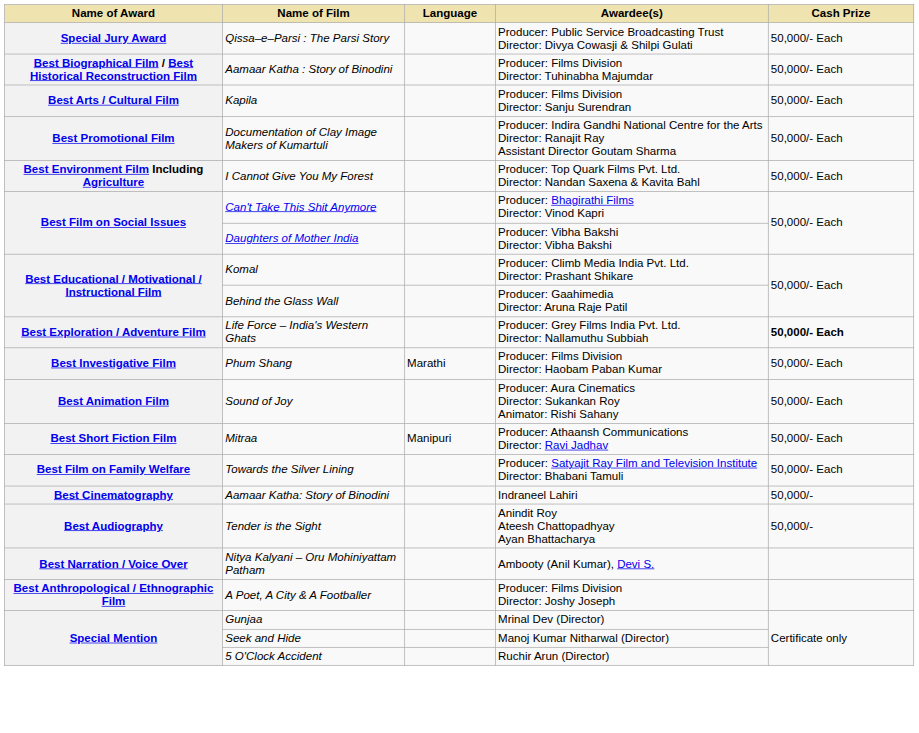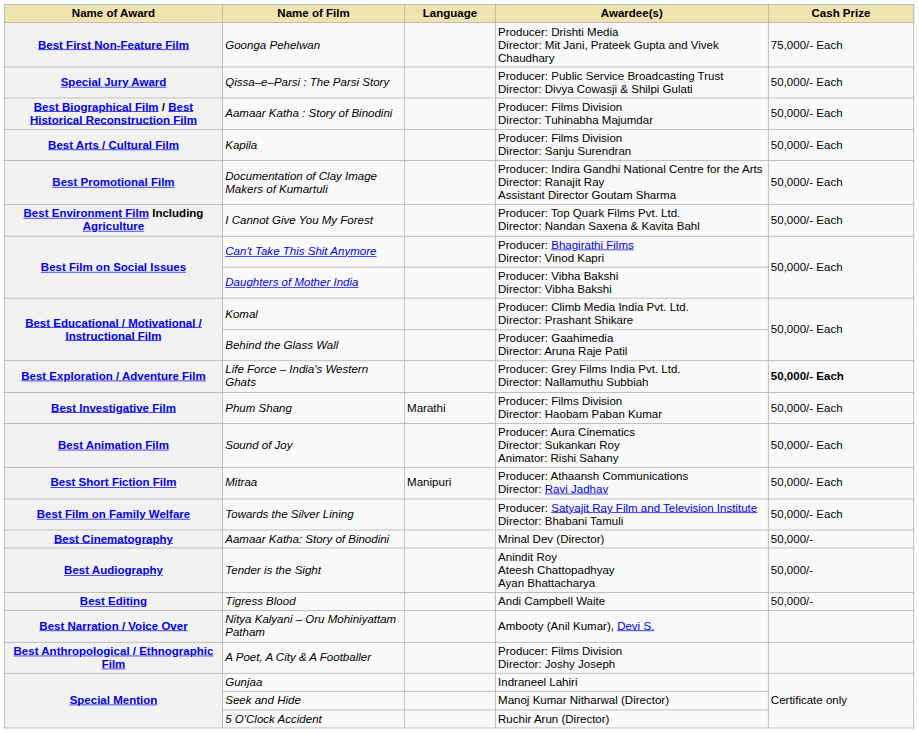 <table class="wikitable plainrowheaders" style="width:100%;">
 <tr>
 <th style="background-color:#EFE4B0;width:24%;">Name of Award</th>
 <th style="background-color:#EFE4B0;width:20%;">Name of Film</th>
 <th style="background-color:#EFE4B0;width:10%;">Language</th>
 <th style="background-color:#EFE4B0;width:30%;">Awardee(s)</th>
 <th style="background-color:#EFE4B0;width:16%;">Cash Prize</th>
+</tr>
+<tr>
+<th scope="row"><a href='#'>Best First Non-Feature Film</a></th>
+<td><em>Goonga Pehelwan</em></td>
+<td></td>
+<td>Producer: Drishti Media <br>Director: Mit Jani, Prateek Gupta and Vivek Chaudhary</td>
+<td> 75,000/- Each</td>
 </tr>
 <tr>
 <th scope="row"><a href='#'>Special Jury Award</a></th>
 <td><em>Qissa–e–Parsi : The Parsi Story</em></td>
 <td></td>
 <td>Producer: Public Service Broadcasting Trust <br>Director: Divya Cowasji & Shilpi Gulati</td>
 <td> 50,000/- Each</td>
 </tr>
 <tr>
 <th scope="row"><a href='#'>Best Biographical Film</a> / <a href='#'>Best Historical Reconstruction Film</a></th>
 <td><em>Aamaar Katha : Story of Binodini</em></td>
 <td></td>
 <td>Producer: Films Division <br>Director: Tuhinabha Majumdar</td>
 <td> 50,000/- Each</td>
 </tr>
 <tr>
 <th scope="row"><a href='#'>Best Arts / Cultural Film</a></th>
 <td><em>Kapila</em></td>
 <td></td>
 <td>Producer: Films Division <br>Director: Sanju Surendran</td>
 <td> 50,000/- Each</td>
 </tr>
 <tr>
 <th scope="row"><a href='#'>Best Promotional Film</a></th>
 <td><em>Documentation of Clay Image Makers of Kumartuli</em></td>
 <td></td>
 <td>Producer: Indira Gandhi National Centre for the Arts <br>Director: Ranajit Ray<br>Assistant Director Goutam Sharma</td>
 <td> 50,000/- Each</td>
 </tr>
 <tr>
 <th scope="row"><a href='#'>Best Environment Film</a> Including <a href='#'>Agriculture</a></th>
 <td><em>I Cannot Give You My Forest</em></td>
 <td></td>
 <td>Producer: Top Quark Films Pvt. Ltd.<br>Director: Nandan Saxena & Kavita Bahl</td>
 <td> 50,000/- Each</td>
 </tr>
 <tr>
 <th scope="row" rowspan="2"><a href='#'>Best Film on Social Issues</a></th>
 <td><em><a href='#'>Can't Take This Shit Anymore</a></em></td>
 <td></td>
 <td>Producer: <a href='#'>Bhagirathi Films</a><br>Director: Vinod Kapri</td>
 <td rowspan="2"> 50,000/- Each</td>
 </tr>
 <tr>
 <td><em><a href='#'>Daughters of Mother India</a></em></td>
 <td></td>
 <td>Producer: Vibha Bakshi<br>Director: Vibha Bakshi</td>
 </tr>
 <tr>
 <th scope="row" rowspan="2"><a href='#'>Best Educational / Motivational / Instructional Film</a></th>
 <td><em>Komal</em></td>
 <td></td>
 <td>Producer: Climb Media India Pvt. Ltd.<br>Director: Prashant Shikare</td>
 <td rowspan="2"> 50,000/- Each</td>
 </tr>
 <tr>
 <td><em>Behind the Glass Wall</em></td>
 <td></td>
 <td>Producer: Gaahimedia<br>Director: Aruna Raje Patil</td>
 </tr>
 <tr>
 <th scope="row"><a href='#'>Best Exploration / Adventure Film</a></th>
 <td><em>Life Force – India's Western Ghats</em></td>
 <td></td>
 <td>Producer: Grey Films India Pvt. Ltd. <br>Director: Nallamuthu Subbiah</td>
 <td><strong> 50,000/- Each</strong></td>
 </tr>
 <tr>
 <th scope="row"><a href='#'>Best Investigative Film</a></th>
 <td><em>Phum Shang</em></td>
 <td>Marathi</td>
 <td>Producer: Films Division <br>Director: Haobam Paban Kumar</td>
 <td> 50,000/- Each</td>
 </tr>
 <tr>
 <th scope="row"><a href='#'>Best Animation Film</a></th>
 <td><em>Sound of Joy</em></td>
 <td></td>
 <td>Producer: Aura Cinematics <br>Director: Sukankan Roy <br>Animator: Rishi Sahany</td>
 <td> 50,000/- Each</td>
 </tr>
 <tr>
 <th scope="row"><a href='#'>Best Short Fiction Film</a></th>
 <td><em>Mitraa</em></td>
 <td>Manipuri</td>
 <td>Producer: Athaansh Communications <br>Director: <a href='#'>Ravi Jadhav</a></td>
 <td> 50,000/- Each</td>
 </tr>
 <tr>
 <th scope="row"><a href='#'>Best Film on Family Welfare</a></th>
 <td><em>Towards the Silver Lining</em></td>
 <td></td>
 <td>Producer: <a href='#'>Satyajit Ray Film and Television Institute</a><br>Director: Bhabani Tamuli</td>
 <td> 50,000/- Each</td>
 </tr>
 <tr>
 <th scope="row"><a href='#'>Best Cinematography</a></th>
 <td><em>Aamaar Katha: Story of Binodini</em></td>
 <td></td>
-<td>Indraneel Lahiri</td>
+<td>Mrinal Dev (Director)</td>
 <td> 50,000/-</td>
 </tr>
 <tr>
 <th scope="row"><a href='#'>Best Audiography</a></th>
 <td><em>Tender is the Sight</em></td>
 <td></td>
 <td>Anindit Roy<br>Ateesh Chattopadhyay<br>Ayan Bhattacharya</td>
+<td> 50,000/-</td>
+</tr>
+<tr>
+<th scope="row"><a href='#'>Best Editing</a></th>
+<td><em>Tigress Blood</em></td>
+<td></td>
+<td>Andi Campbell Waite</td>
 <td> 50,000/-</td>
 </tr>
 <tr>
 <th scope="row"><a href='#'>Best Narration / Voice Over</a></th>
 <td><em>Nitya Kalyani – Oru Mohiniyattam Patham</em></td>
 <td></td>
 <td>Ambooty (Anil Kumar), <a href='#'>Devi S.</a></td>
 <td></td>
 </tr>
 <tr>
 <th scope="row"><a href='#'>Best Anthropological / Ethnographic Film</a></th>
 <td><em>A Poet, A City & A Footballer</em></td>
 <td></td>
 <td>Producer: Films Division <br>Director: Joshy Joseph</td>
 <td></td>
 </tr>
 <tr>
 <th scope="row" rowspan="3"><a href='#'>Special Mention</a></th>
 <td><em>Gunjaa</em></td>
 <td></td>
-<td>Mrinal Dev (Director)</td>
+<td>Indraneel Lahiri</td>
 <td rowspan="3">Certificate only</td>
 </tr>
 <tr>
 <td><em>Seek and Hide</em></td>
 <td></td>
 <td>Manoj Kumar Nitharwal (Director)</td>
 </tr>
 <tr>
 <td><em>5 O'Clock Accident</em></td>
 <td></td>
 <td>Ruchir Arun (Director)</td>
 </tr>
 </table>
